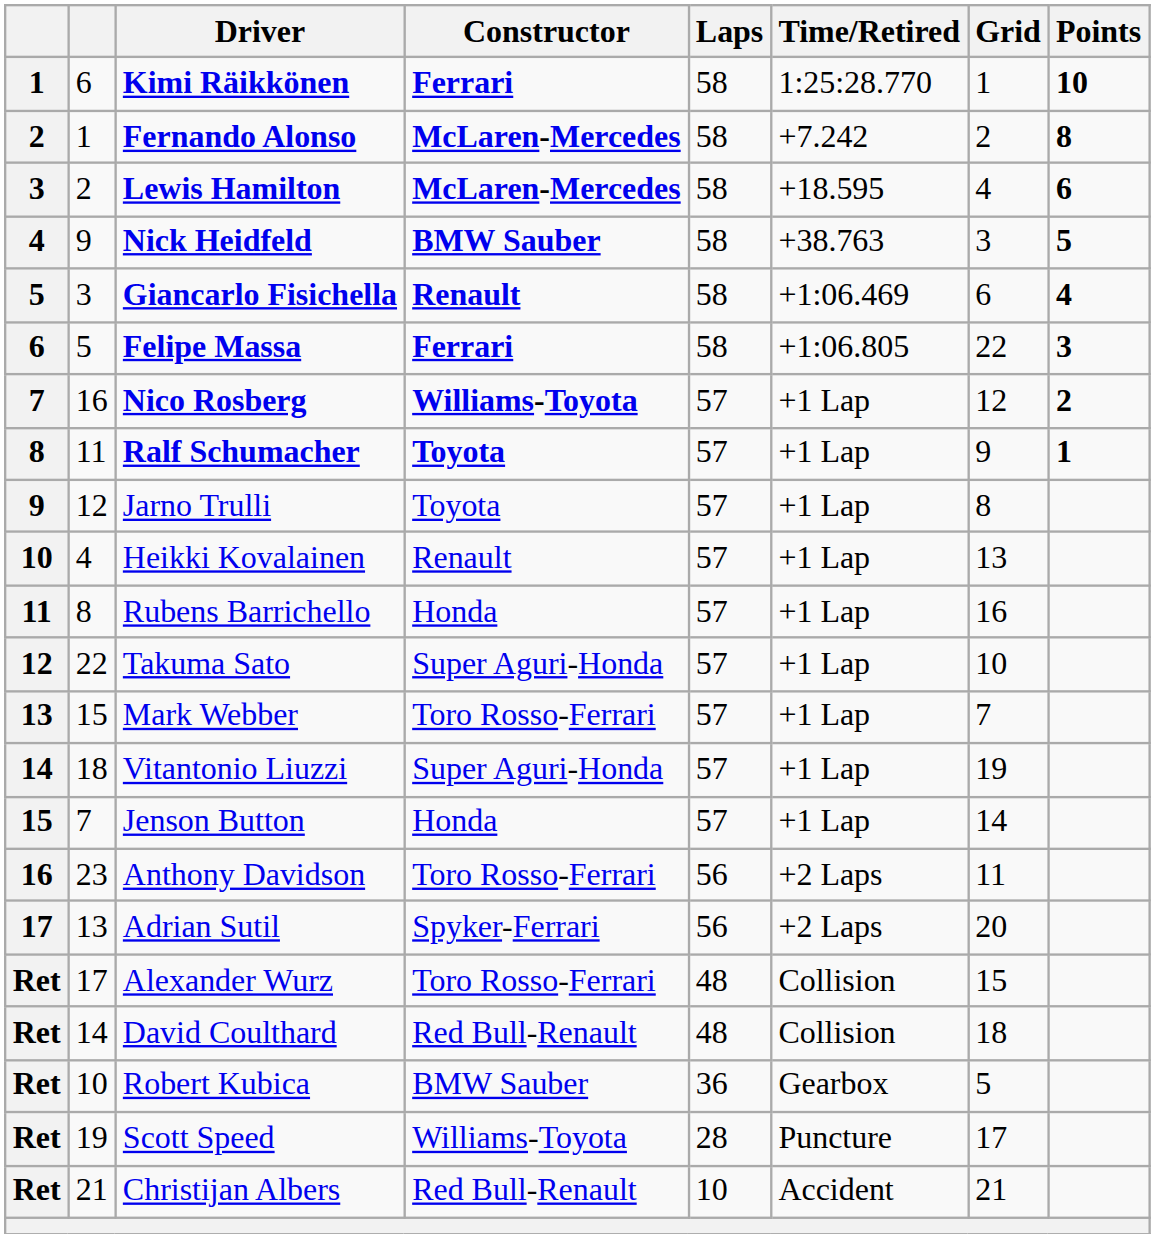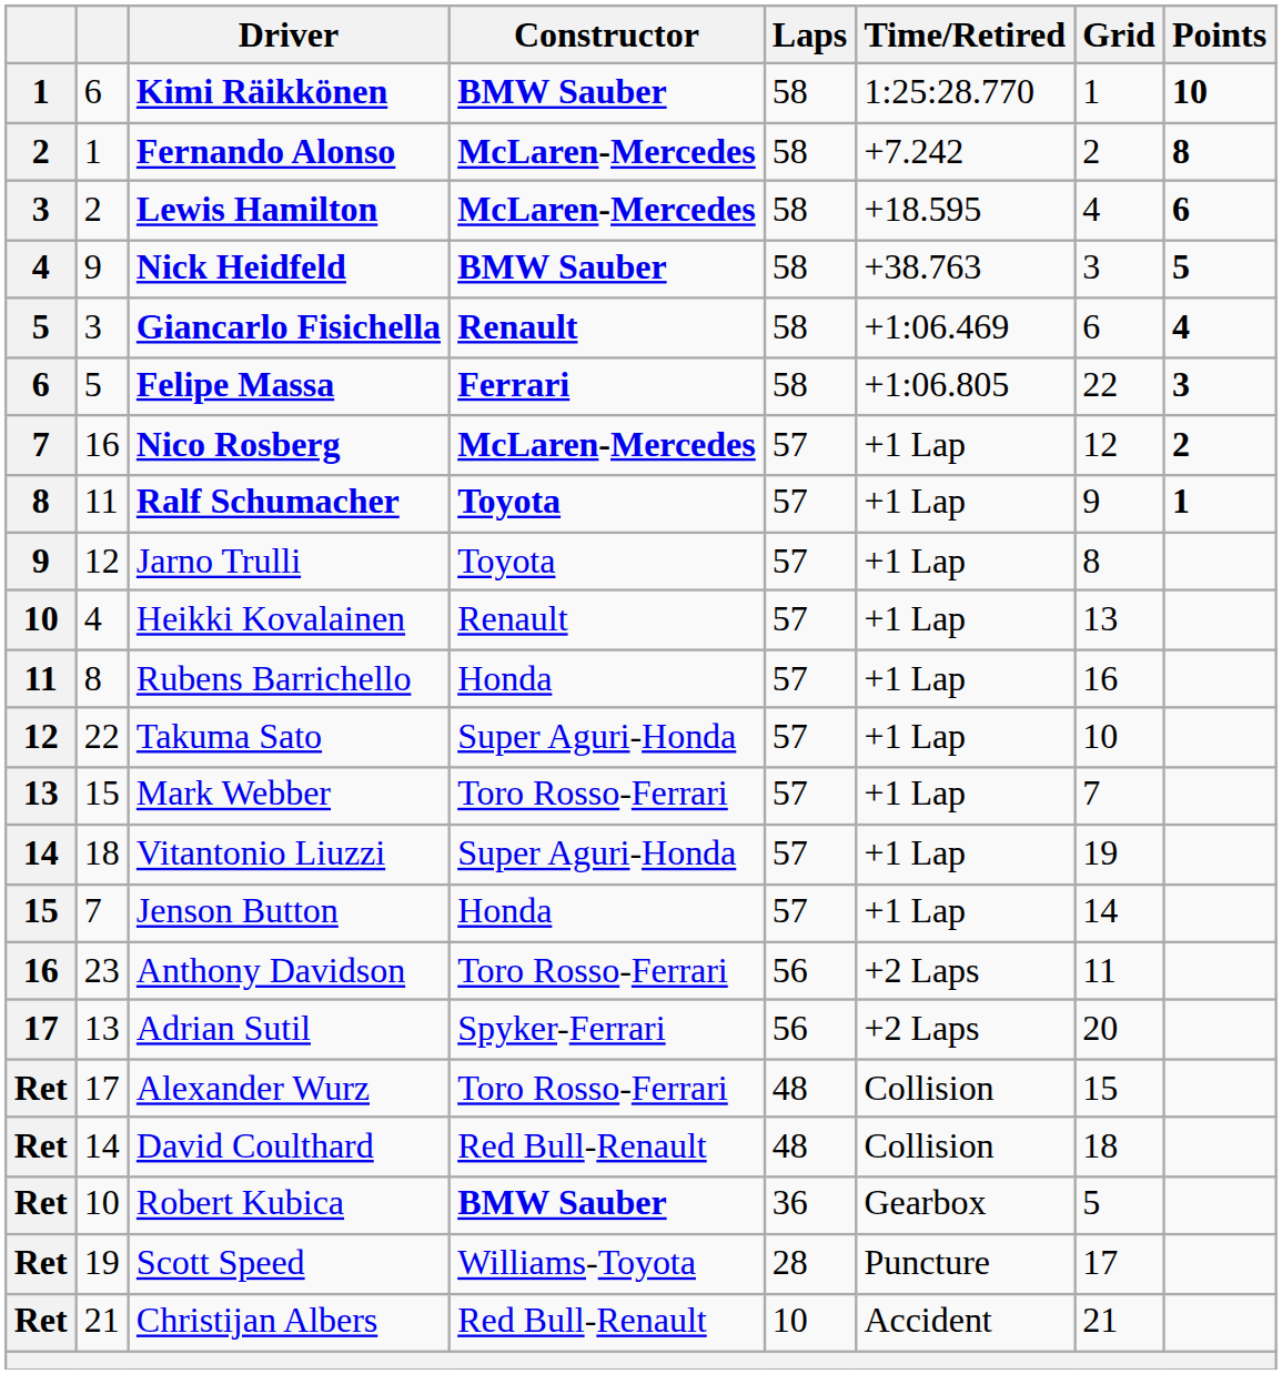 <table class="wikitable" style="font-size: 85%">
 <tr>
 <th></th>
 <th></th>
 <th>Driver</th>
 <th>Constructor</th>
 <th>Laps</th>
 <th>Time/Retired</th>
 <th>Grid</th>
 <th>Points</th>
 </tr>
 <tr>
 <th>1</th>
 <td>6</td>
 <td> <strong><a href='#'>Kimi Räikkönen</a></strong></td>
-<td><strong><a href='#'>Ferrari</a></strong></td>
+<td><strong><a href='#'>BMW Sauber</a></strong></td>
 <td>58</td>
 <td>1:25:28.770</td>
 <td>1</td>
 <td><strong>10</strong></td>
 </tr>
 <tr>
 <th>2</th>
 <td>1</td>
 <td> <strong><a href='#'>Fernando Alonso</a></strong></td>
 <td align="center" nowrap><strong><a href='#'>McLaren</a>-<a href='#'>Mercedes</a></strong></td>
 <td>58</td>
 <td>+7.242</td>
 <td>2</td>
 <td><strong>8</strong></td>
 </tr>
 <tr>
 <th>3</th>
 <td>2</td>
 <td> <strong><a href='#'>Lewis Hamilton</a></strong></td>
 <td><strong><a href='#'>McLaren</a>-<a href='#'>Mercedes</a></strong></td>
 <td>58</td>
 <td>+18.595</td>
 <td>4</td>
 <td><strong>6</strong></td>
 </tr>
 <tr>
 <th>4</th>
 <td>9</td>
 <td> <strong><a href='#'>Nick Heidfeld</a></strong></td>
 <td><strong><a href='#'>BMW Sauber</a></strong></td>
 <td>58</td>
 <td>+38.763</td>
 <td>3</td>
 <td><strong>5</strong></td>
 </tr>
 <tr>
 <th>5</th>
 <td>3</td>
 <td align="center" nowrap> <strong><a href='#'>Giancarlo Fisichella</a></strong></td>
 <td><strong><a href='#'>Renault</a></strong></td>
 <td>58</td>
 <td>+1:06.469</td>
 <td>6</td>
 <td><strong>4</strong></td>
 </tr>
 <tr>
 <th>6</th>
 <td>5</td>
 <td> <strong><a href='#'>Felipe Massa</a></strong></td>
 <td><strong><a href='#'>Ferrari</a></strong></td>
 <td>58</td>
 <td>+1:06.805</td>
 <td>22</td>
 <td><strong>3</strong></td>
 </tr>
 <tr>
 <th>7</th>
 <td>16</td>
 <td> <strong><a href='#'>Nico Rosberg</a></strong></td>
-<td><strong><a href='#'>Williams</a>-<a href='#'>Toyota</a></strong></td>
+<td align="center" nowrap><strong><a href='#'>McLaren</a>-<a href='#'>Mercedes</a></strong></td>
 <td>57</td>
 <td>+1 Lap</td>
 <td>12</td>
 <td><strong>2</strong></td>
 </tr>
 <tr>
 <th>8</th>
 <td>11</td>
 <td> <strong><a href='#'>Ralf Schumacher</a></strong></td>
 <td><strong><a href='#'>Toyota</a></strong></td>
 <td>57</td>
 <td>+1 Lap</td>
 <td>9</td>
 <td><strong>1</strong></td>
 </tr>
 <tr>
 <th>9</th>
 <td>12</td>
 <td> <a href='#'>Jarno Trulli</a></td>
 <td><a href='#'>Toyota</a></td>
 <td>57</td>
 <td>+1 Lap</td>
 <td>8</td>
 <td></td>
 </tr>
 <tr>
 <th>10</th>
 <td>4</td>
 <td> <a href='#'>Heikki Kovalainen</a></td>
 <td><a href='#'>Renault</a></td>
 <td>57</td>
 <td>+1 Lap</td>
 <td>13</td>
 <td></td>
 </tr>
 <tr>
 <th>11</th>
 <td>8</td>
 <td> <a href='#'>Rubens Barrichello</a></td>
 <td><a href='#'>Honda</a></td>
 <td>57</td>
 <td>+1 Lap</td>
 <td>16</td>
 <td></td>
 </tr>
 <tr>
 <th>12</th>
 <td>22</td>
 <td> <a href='#'>Takuma Sato</a></td>
 <td><a href='#'>Super Aguri</a>-<a href='#'>Honda</a></td>
 <td>57</td>
 <td>+1 Lap</td>
 <td>10</td>
 <td></td>
 </tr>
 <tr>
 <th>13</th>
 <td>15</td>
 <td> <a href='#'>Mark Webber</a></td>
 <td><a href='#'>Toro Rosso</a>-<a href='#'>Ferrari</a></td>
 <td>57</td>
 <td>+1 Lap</td>
 <td>7</td>
 <td></td>
 </tr>
 <tr>
 <th>14</th>
 <td>18</td>
 <td> <a href='#'>Vitantonio Liuzzi</a></td>
 <td><a href='#'>Super Aguri</a>-<a href='#'>Honda</a></td>
 <td>57</td>
 <td>+1 Lap</td>
 <td>19</td>
 <td></td>
 </tr>
 <tr>
 <th>15</th>
 <td>7</td>
 <td> <a href='#'>Jenson Button</a></td>
 <td><a href='#'>Honda</a></td>
 <td>57</td>
 <td>+1 Lap</td>
 <td>14</td>
 <td></td>
 </tr>
 <tr>
 <th>16</th>
 <td>23</td>
 <td> <a href='#'>Anthony Davidson</a></td>
 <td><a href='#'>Toro Rosso</a>-<a href='#'>Ferrari</a></td>
 <td>56</td>
 <td>+2 Laps</td>
 <td>11</td>
 <td></td>
 </tr>
 <tr>
 <th>17</th>
 <td>13</td>
 <td> <a href='#'>Adrian Sutil</a></td>
 <td><a href='#'>Spyker</a>-<a href='#'>Ferrari</a></td>
 <td>56</td>
 <td>+2 Laps</td>
 <td>20</td>
 <td></td>
 </tr>
 <tr>
 <th>Ret</th>
 <td>17</td>
 <td> <a href='#'>Alexander Wurz</a></td>
 <td><a href='#'>Toro Rosso</a>-<a href='#'>Ferrari</a></td>
 <td>48</td>
 <td>Collision</td>
 <td>15</td>
 <td></td>
 </tr>
 <tr>
 <th>Ret</th>
 <td>14</td>
 <td> <a href='#'>David Coulthard</a></td>
 <td><a href='#'>Red Bull</a>-<a href='#'>Renault</a></td>
 <td>48</td>
 <td>Collision</td>
 <td>18</td>
 <td></td>
 </tr>
 <tr>
 <th>Ret</th>
 <td>10</td>
 <td> <a href='#'>Robert Kubica</a></td>
-<td><a href='#'>BMW Sauber</a></td>
+<td><strong><a href='#'>BMW Sauber</a></strong></td>
 <td>36</td>
 <td>Gearbox</td>
 <td>5</td>
 <td></td>
 </tr>
 <tr>
 <th>Ret</th>
 <td>19</td>
 <td> <a href='#'>Scott Speed</a></td>
 <td><a href='#'>Williams</a>-<a href='#'>Toyota</a></td>
 <td>28</td>
 <td>Puncture</td>
 <td>17</td>
 <td></td>
 </tr>
 <tr>
 <th>Ret</th>
 <td>21</td>
 <td> <a href='#'>Christijan Albers</a></td>
 <td><a href='#'>Red Bull</a>-<a href='#'>Renault</a></td>
 <td>10</td>
 <td>Accident</td>
 <td>21</td>
 <td></td>
 </tr>
 <tr>
 <th colspan="8"></th>
 </tr>
 </table>
